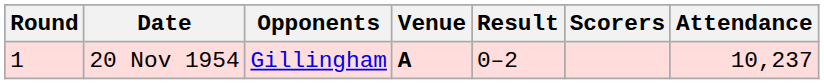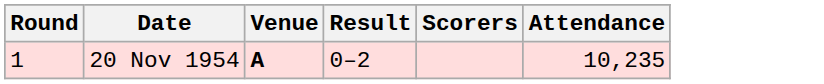 <table class="wikitable">
 <tr>
 <th>Round</th>
 <th>Date</th>
-<th>Opponents</th>
 <th>Venue</th>
 <th>Result</th>
 <th>Scorers</th>
 <th>Attendance</th>
 </tr>
 <tr bgcolor="#ffdddd">
 <td>1</td>
 <td>20 Nov 1954</td>
-<td><a href='#'>Gillingham</a></td>
 <td><strong>A</strong></td>
 <td>0–2</td>
 <td></td>
-<td align="right">10,237</td>
+<td align="right">10,235</td>
 </tr>
 </table>
